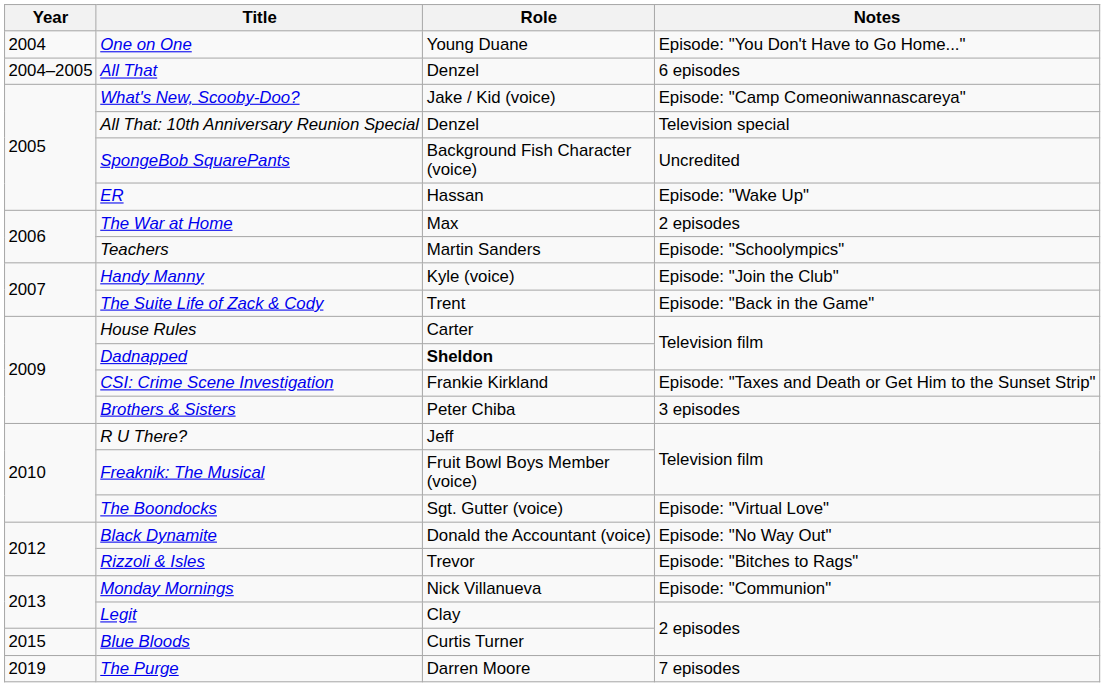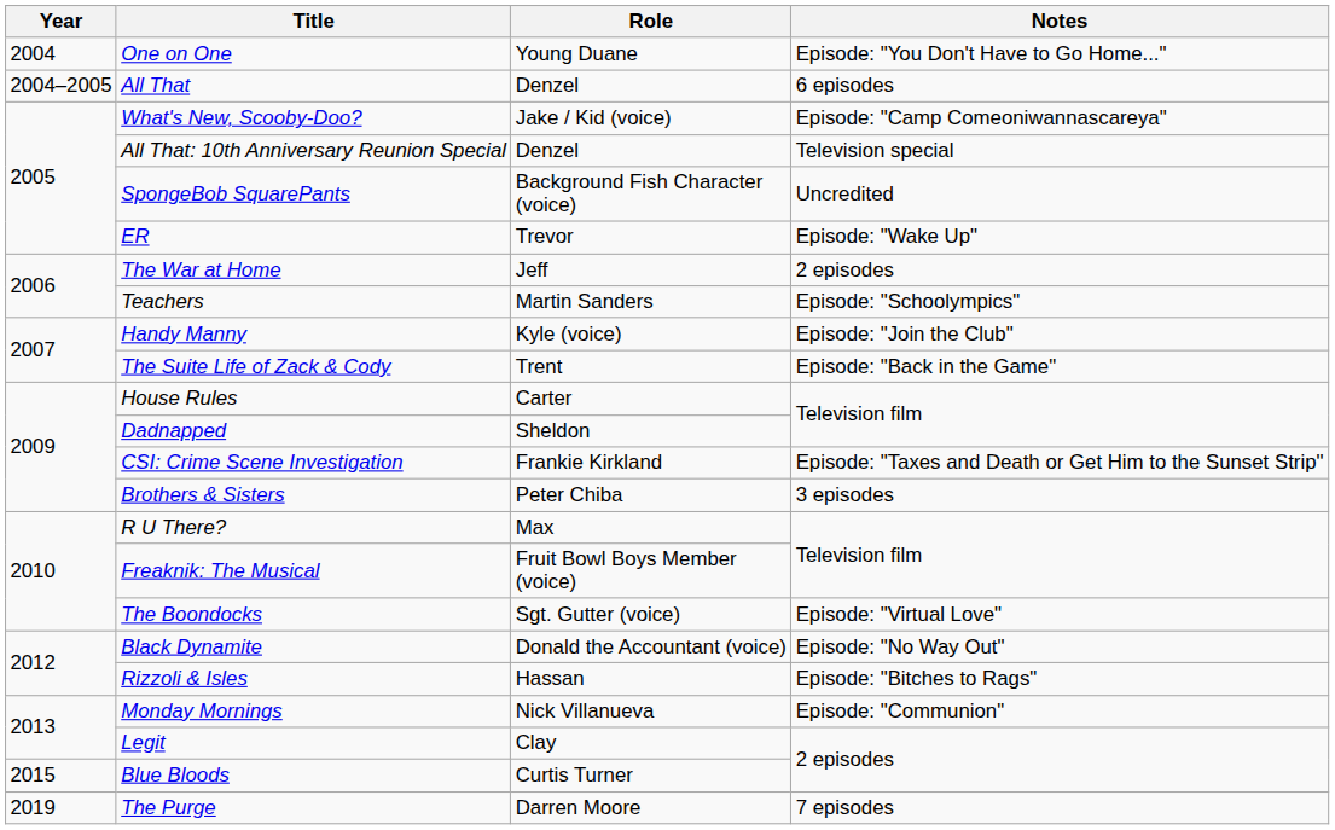 <table class="wikitable sortable">
 <tr>
 <th>Year</th>
 <th>Title</th>
 <th>Role</th>
 <th>Notes</th>
 </tr>
 <tr>
 <td>2004</td>
 <td><em><a href='#'>One on One</a></em></td>
 <td>Young Duane</td>
 <td>Episode: "You Don't Have to Go Home..."</td>
 </tr>
 <tr>
 <td>2004–2005</td>
 <td><em><a href='#'>All That</a></em></td>
 <td>Denzel</td>
 <td>6 episodes</td>
 </tr>
 <tr>
 <td rowspan=4>2005</td>
 <td><em><a href='#'>What's New, Scooby-Doo?</a></em></td>
 <td>Jake / Kid (voice)</td>
 <td>Episode: "Camp Comeoniwannascareya"</td>
 </tr>
 <tr>
 <td><em>All That: 10th Anniversary Reunion Special</em></td>
 <td>Denzel</td>
 <td>Television special</td>
 </tr>
 <tr>
 <td><em><a href='#'>SpongeBob SquarePants</a></em></td>
 <td>Background Fish Character<br>(voice)</td>
 <td>Uncredited</td>
 </tr>
 <tr>
 <td><em><a href='#'>ER</a></em></td>
-<td>Hassan</td>
+<td>Trevor</td>
 <td>Episode: "Wake Up"</td>
 </tr>
 <tr>
 <td rowspan=2>2006</td>
 <td><em><a href='#'>The War at Home</a></em></td>
-<td>Max</td>
+<td>Jeff</td>
 <td>2 episodes</td>
 </tr>
 <tr>
 <td><em>Teachers</em></td>
 <td>Martin Sanders</td>
 <td>Episode: "Schoolympics"</td>
 </tr>
 <tr>
 <td rowspan=2>2007</td>
 <td><em><a href='#'>Handy Manny</a></em></td>
 <td>Kyle (voice)</td>
 <td>Episode: "Join the Club"</td>
 </tr>
 <tr>
 <td><em><a href='#'>The Suite Life of Zack & Cody</a></em></td>
 <td>Trent</td>
 <td>Episode: "Back in the Game"</td>
 </tr>
 <tr>
 <td rowspan=4>2009</td>
 <td><em>House Rules</em></td>
 <td>Carter</td>
 <td rowspan=2>Television film</td>
 </tr>
 <tr>
 <td><em><a href='#'>Dadnapped</a></em></td>
-<td><strong>Sheldon</strong></td>
+<td>Sheldon</td>
 </tr>
 <tr>
 <td><em><a href='#'>CSI: Crime Scene Investigation</a></em></td>
 <td>Frankie Kirkland</td>
 <td>Episode: "Taxes and Death or Get Him to the Sunset Strip"</td>
 </tr>
 <tr>
 <td><em><a href='#'>Brothers & Sisters</a></em></td>
 <td>Peter Chiba</td>
 <td>3 episodes</td>
 </tr>
 <tr>
 <td rowspan=3>2010</td>
 <td><em>R U There?</em></td>
-<td>Jeff</td>
+<td>Max</td>
 <td rowspan=2>Television film</td>
 </tr>
 <tr>
 <td><em><a href='#'>Freaknik: The Musical</a></em></td>
 <td>Fruit Bowl Boys Member<br>(voice)</td>
 </tr>
 <tr>
 <td><em><a href='#'>The Boondocks</a></em></td>
 <td>Sgt. Gutter (voice)</td>
 <td>Episode: "Virtual Love"</td>
 </tr>
 <tr>
 <td rowspan=2>2012</td>
 <td><em><a href='#'>Black Dynamite</a></em></td>
 <td>Donald the Accountant (voice)</td>
 <td>Episode: "No Way Out"</td>
 </tr>
 <tr>
 <td><em><a href='#'>Rizzoli & Isles</a></em></td>
-<td>Trevor</td>
+<td>Hassan</td>
 <td>Episode: "Bitches to Rags"</td>
 </tr>
 <tr>
 <td rowspan=2>2013</td>
 <td><em><a href='#'>Monday Mornings</a></em></td>
 <td>Nick Villanueva</td>
 <td>Episode: "Communion"</td>
 </tr>
 <tr>
 <td><em><a href='#'>Legit</a></em></td>
 <td>Clay</td>
 <td rowspan=2>2 episodes</td>
 </tr>
 <tr>
 <td>2015</td>
 <td><em><a href='#'>Blue Bloods</a></em></td>
 <td>Curtis Turner</td>
 </tr>
 <tr>
 <td>2019</td>
 <td><em><a href='#'>The Purge</a></em></td>
 <td>Darren Moore</td>
 <td>7 episodes</td>
 </tr>
 </table>
